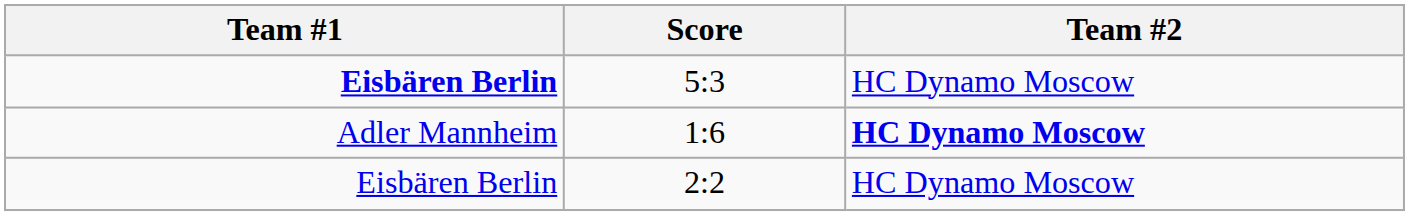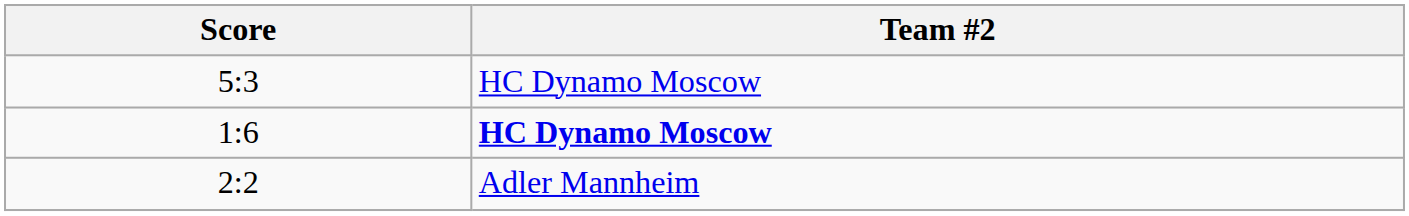 <table class="wikitable" style="text-align: center;">
 <tr>
-<th width=22%>Team #1</th>
 <th width=11%>Score</th>
 <th width=22%>Team #2</th>
 </tr>
 <tr>
-<td style="text-align: right;"><strong><a href='#'>Eisbären Berlin</a></strong> </td>
 <td>5:3</td>
 <td style="text-align: left;"> <a href='#'>HC Dynamo Moscow</a></td>
 </tr>
 <tr>
-<td style="text-align: right;"><a href='#'>Adler Mannheim</a> </td>
 <td>1:6</td>
 <td style="text-align: left;"> <strong><a href='#'>HC Dynamo Moscow</a></strong></td>
 </tr>
 <tr>
-<td style="text-align: right;"><a href='#'>Eisbären Berlin</a> </td>
 <td>2:2</td>
-<td style="text-align: left;"> <a href='#'>HC Dynamo Moscow</a></td>
+<td style="text-align: left;"> <a href='#'>Adler Mannheim</a></td>
 </tr>
 </table>
